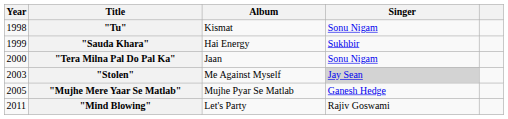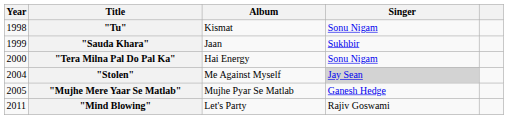 <table class="wikitable sortable plainrowheaders" style="text-align: margin;">
 <tr>
 <th scope="col">Year</th>
 <th scope="col" style="width: 17em;">Title</th>
 <th scope="col" style="width: 12em;">Album</th>
 <th scope="col" style="width: 15em;">Singer</th>
 <th scope="col" style="width: 2em;" class="unsortable"></th>
 </tr>
 <tr>
 <td>1998</td>
 <th scope="row">"Tu"</th>
 <td>Kismat</td>
 <td><a href='#'>Sonu Nigam</a></td>
 <td style="text-align: center;"></td>
 </tr>
 <tr>
 <td>1999</td>
 <th scope="row">"Sauda Khara"</th>
-<td>Hai Energy</td>
+<td>Jaan</td>
 <td><a href='#'>Sukhbir</a></td>
 <td></td>
 </tr>
 <tr>
 <td>2000</td>
 <th scope="row">"Tera Milna Pal Do Pal Ka"</th>
-<td>Jaan</td>
+<td>Hai Energy</td>
 <td><a href='#'>Sonu Nigam</a></td>
 <td></td>
 </tr>
 <tr>
-<td>2003</td>
+<td>2004</td>
 <th scope="row">"Stolen"</th>
 <td>Me Against Myself</td>
 <td style="background: lightgrey;"><a href='#'>Jay Sean</a></td>
 <td style="text-align: center;"></td>
 </tr>
 <tr>
 <td>2005</td>
 <th scope="row">"Mujhe Mere Yaar Se Matlab"</th>
 <td>Mujhe Pyar Se Matlab</td>
 <td><a href='#'>Ganesh Hedge</a></td>
 <td></td>
 </tr>
 <tr>
 <td>2011</td>
 <th scope="row">"Mind Blowing"</th>
 <td>Let's Party</td>
 <td>Rajiv Goswami</td>
 <td></td>
 </tr>
 </table>
